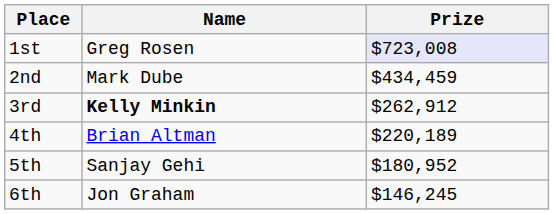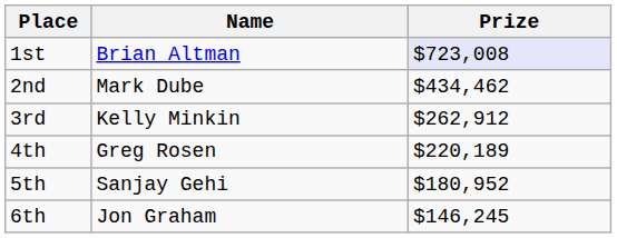 <table class="wikitable">
 <tr>
 <th style="width:50px;">Place</th>
 <th style="width:200px;">Name</th>
 <th style="width:125px;">Prize</th>
 </tr>
 <tr>
 <td>1st</td>
-<td> Greg Rosen</td>
+<td> <a href='#'>Brian Altman</a></td>
 <td style="background: lavender;">$723,008</td>
 </tr>
 <tr>
 <td>2nd</td>
 <td> Mark Dube</td>
-<td>$434,459</td>
+<td>$434,462</td>
 </tr>
 <tr>
 <td>3rd</td>
-<td><strong> Kelly Minkin</strong></td>
+<td> Kelly Minkin</td>
 <td>$262,912</td>
 </tr>
 <tr>
 <td>4th</td>
-<td> <a href='#'>Brian Altman</a></td>
+<td> Greg Rosen</td>
 <td>$220,189</td>
 </tr>
 <tr>
 <td>5th</td>
 <td> Sanjay Gehi</td>
 <td>$180,952</td>
 </tr>
 <tr>
 <td>6th</td>
 <td> Jon Graham</td>
 <td>$146,245</td>
 </tr>
 </table>
